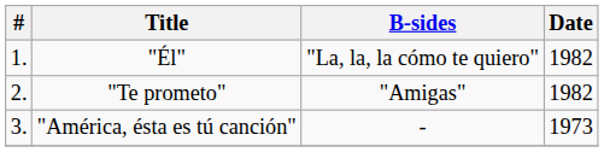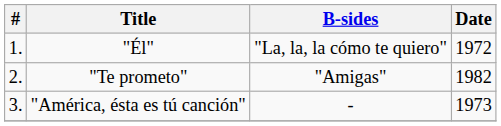 <table class="wikitable">
 <tr>
 <th>#</th>
 <th>Title</th>
 <th><a href='#'>B-sides</a></th>
 <th>Date</th>
 </tr>
 <tr>
 <td>1.</td>
 <td align="center">"Él"</td>
 <td align="center">"La, la, la cómo te quiero"</td>
-<td>1982</td>
+<td>1972</td>
 </tr>
 <tr>
 <td>2.</td>
 <td align="center">"Te prometo"</td>
 <td align="center">"Amigas"</td>
 <td>1982</td>
 </tr>
 <tr>
 <td>3.</td>
 <td align="center">"América, ésta es tú canción"</td>
 <td align="center">-</td>
 <td>1973</td>
 </tr>
 <tr>
 </tr>
 </table>
